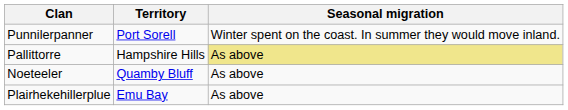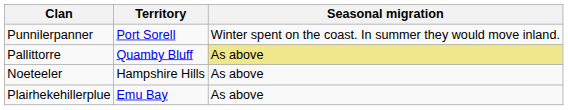 <table class="wikitable">
 <tr>
 <th>Clan</th>
 <th>Territory</th>
 <th>Seasonal migration</th>
 </tr>
 <tr>
 <td>Punnilerpanner</td>
 <td><a href='#'>Port Sorell</a></td>
 <td>Winter spent on the coast. In summer they would move inland.</td>
 </tr>
 <tr>
 <td>Pallittorre</td>
-<td>Hampshire Hills</td>
+<td><a href='#'>Quamby Bluff</a></td>
 <td style="background: khaki;">As above</td>
 </tr>
 <tr>
 <td>Noeteeler</td>
-<td><a href='#'>Quamby Bluff</a></td>
+<td>Hampshire Hills</td>
 <td>As above</td>
 </tr>
 <tr>
 <td>Plairhekehillerplue</td>
 <td><a href='#'>Emu Bay</a></td>
 <td>As above</td>
 </tr>
 </table>
